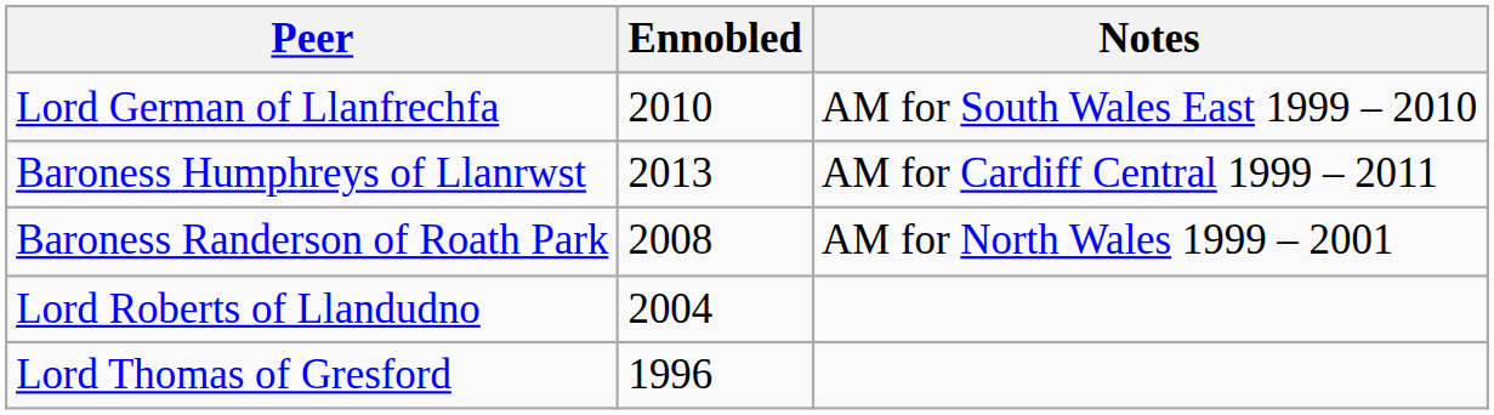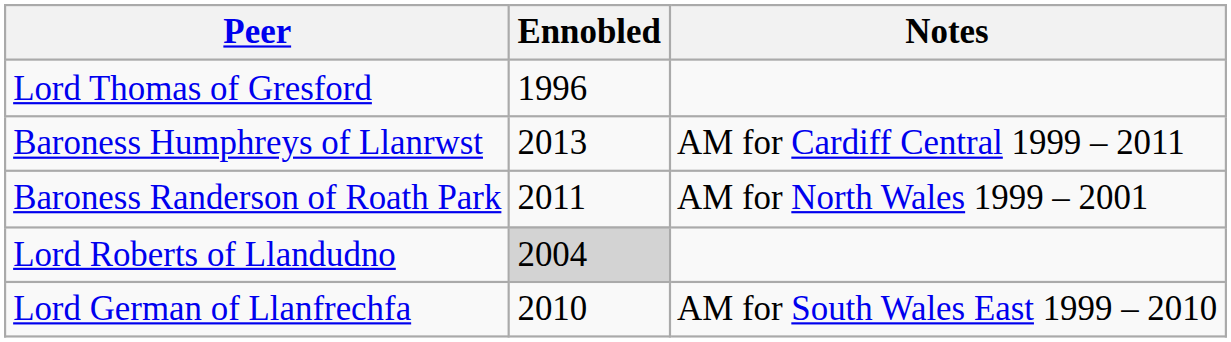 <table class="sortable wikitable">
 <tr>
 <th><a href='#'>Peer</a></th>
 <th>Ennobled</th>
 <th>Notes</th>
 </tr>
 <tr>
-<td><a href='#'>Lord German of Llanfrechfa</a></td>
-<td>2010</td>
-<td>AM for <a href='#'>South Wales East</a> 1999 – 2010</td>
+<td><a href='#'>Lord Thomas of Gresford</a></td>
+<td>1996</td>
+<td></td>
 </tr>
 <tr>
 <td><a href='#'>Baroness Humphreys of Llanrwst</a></td>
 <td>2013</td>
 <td>AM for <a href='#'>Cardiff Central</a> 1999 – 2011</td>
 </tr>
 <tr>
 <td><a href='#'>Baroness Randerson of Roath Park</a></td>
-<td>2008</td>
+<td>2011</td>
 <td>AM for <a href='#'>North Wales</a> 1999 – 2001</td>
 </tr>
 <tr>
 <td><a href='#'>Lord Roberts of Llandudno</a></td>
-<td>2004</td>
+<td style="background: lightgrey;">2004</td>
 <td></td>
 </tr>
 <tr>
-<td><a href='#'>Lord Thomas of Gresford</a></td>
-<td>1996</td>
-<td></td>
+<td><a href='#'>Lord German of Llanfrechfa</a></td>
+<td>2010</td>
+<td>AM for <a href='#'>South Wales East</a> 1999 – 2010</td>
 </tr>
 </table>
